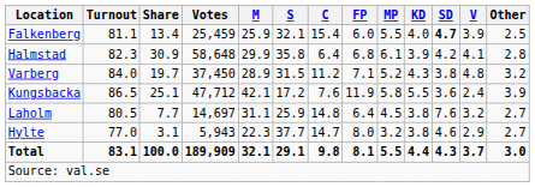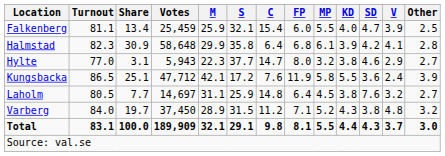 <table class="wikitable sortable" style=text-align:right>
 <tr>
 <th>Location</th>
 <th>Turnout</th>
 <th>Share</th>
 <th>Votes</th>
 <th><a href='#'>M</a></th>
 <th><a href='#'>S</a></th>
 <th><a href='#'>C</a></th>
 <th><a href='#'>FP</a></th>
 <th><a href='#'>MP</a></th>
 <th><a href='#'>KD</a></th>
 <th><a href='#'>SD</a></th>
 <th><a href='#'>V</a></th>
 <th>Other</th>
 </tr>
 <tr>
 <td align=left><a href='#'>Falkenberg</a></td>
 <td>81.1</td>
 <td>13.4</td>
 <td>25,459</td>
 <td>25.9</td>
 <td>32.1</td>
 <td>15.4</td>
 <td>6.0</td>
 <td>5.5</td>
 <td>4.0</td>
-<td><strong>4.7</strong></td>
+<td>4.7</td>
 <td>3.9</td>
 <td>2.5</td>
 </tr>
 <tr>
 <td align=left><a href='#'>Halmstad</a></td>
 <td>82.3</td>
 <td>30.9</td>
 <td>58,648</td>
 <td>29.9</td>
 <td>35.8</td>
 <td>6.4</td>
 <td>6.8</td>
 <td>6.1</td>
 <td>3.9</td>
 <td>4.2</td>
 <td>4.1</td>
 <td>2.8</td>
 </tr>
 <tr>
-<td align=left><a href='#'>Varberg</a></td>
-<td>84.0</td>
-<td>19.7</td>
-<td>37,450</td>
-<td>28.9</td>
-<td>31.5</td>
-<td>11.2</td>
-<td>7.1</td>
-<td>5.2</td>
-<td>4.3</td>
+<td align=left><a href='#'>Hylte</a></td>
+<td>77.0</td>
+<td>3.1</td>
+<td>5,943</td>
+<td>22.3</td>
+<td>37.7</td>
+<td>14.7</td>
+<td>8.0</td>
+<td>3.2</td>
 <td>3.8</td>
-<td>4.8</td>
-<td>3.2</td>
+<td>4.6</td>
+<td>2.9</td>
+<td>2.7</td>
 </tr>
 <tr>
 <td align=left><a href='#'>Kungsbacka</a></td>
 <td>86.5</td>
 <td>25.1</td>
 <td>47,712</td>
 <td>42.1</td>
 <td>17.2</td>
 <td>7.6</td>
 <td>11.9</td>
 <td>5.8</td>
 <td>5.5</td>
 <td>3.6</td>
 <td>2.4</td>
 <td>3.9</td>
 </tr>
 <tr>
 <td align=left><a href='#'>Laholm</a></td>
 <td>80.5</td>
 <td>7.7</td>
 <td>14,697</td>
 <td>31.1</td>
 <td>25.9</td>
 <td>14.8</td>
 <td>6.4</td>
 <td>4.5</td>
 <td>3.8</td>
 <td>7.6</td>
 <td>3.2</td>
 <td>2.7</td>
 </tr>
 <tr>
-<td align=left><a href='#'>Hylte</a></td>
-<td>77.0</td>
-<td>3.1</td>
-<td>5,943</td>
-<td>22.3</td>
-<td>37.7</td>
-<td>14.7</td>
-<td>8.0</td>
+<td align=left><a href='#'>Varberg</a></td>
+<td>84.0</td>
+<td>19.7</td>
+<td>37,450</td>
+<td>28.9</td>
+<td>31.5</td>
+<td>11.2</td>
+<td>7.1</td>
+<td>5.2</td>
+<td>4.3</td>
+<td>3.8</td>
+<td>4.8</td>
 <td>3.2</td>
-<td>3.8</td>
-<td>4.6</td>
-<td>2.9</td>
-<td>2.7</td>
 </tr>
 <tr>
 <td align=left><strong>Total</strong></td>
 <td><strong>83.1</strong></td>
 <td><strong>100.0</strong></td>
 <td><strong>189,909</strong></td>
 <td><strong>32.1</strong></td>
 <td><strong>29.1</strong></td>
 <td><strong>9.8</strong></td>
 <td><strong>8.1</strong></td>
 <td><strong>5.5</strong></td>
 <td><strong>4.4</strong></td>
 <td><strong>4.3</strong></td>
 <td><strong>3.7</strong></td>
 <td><strong>3.0</strong></td>
 </tr>
 <tr>
 <td align=left colspan=13>Source: val.se</td>
 </tr>
 </table>
